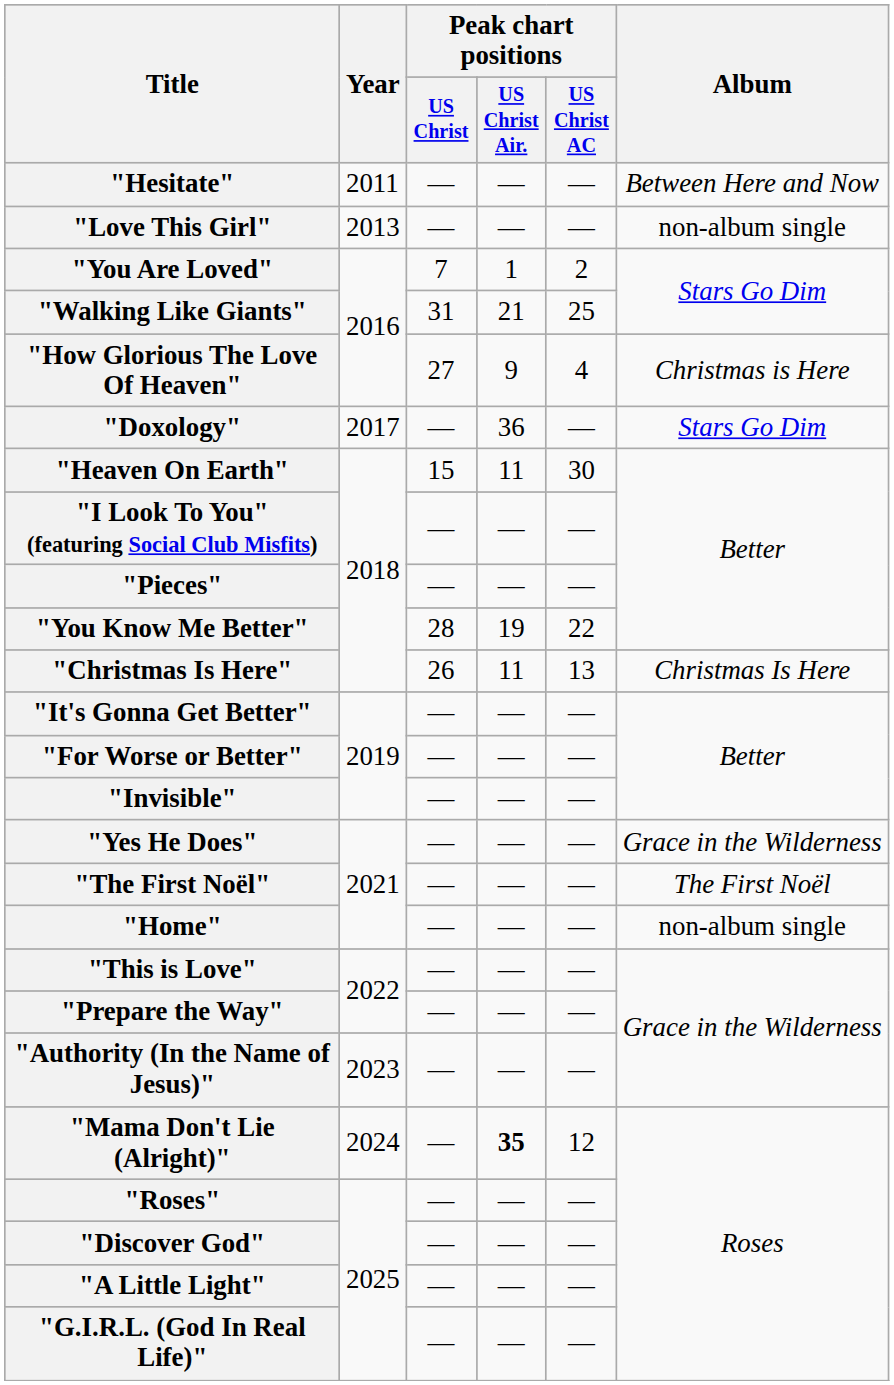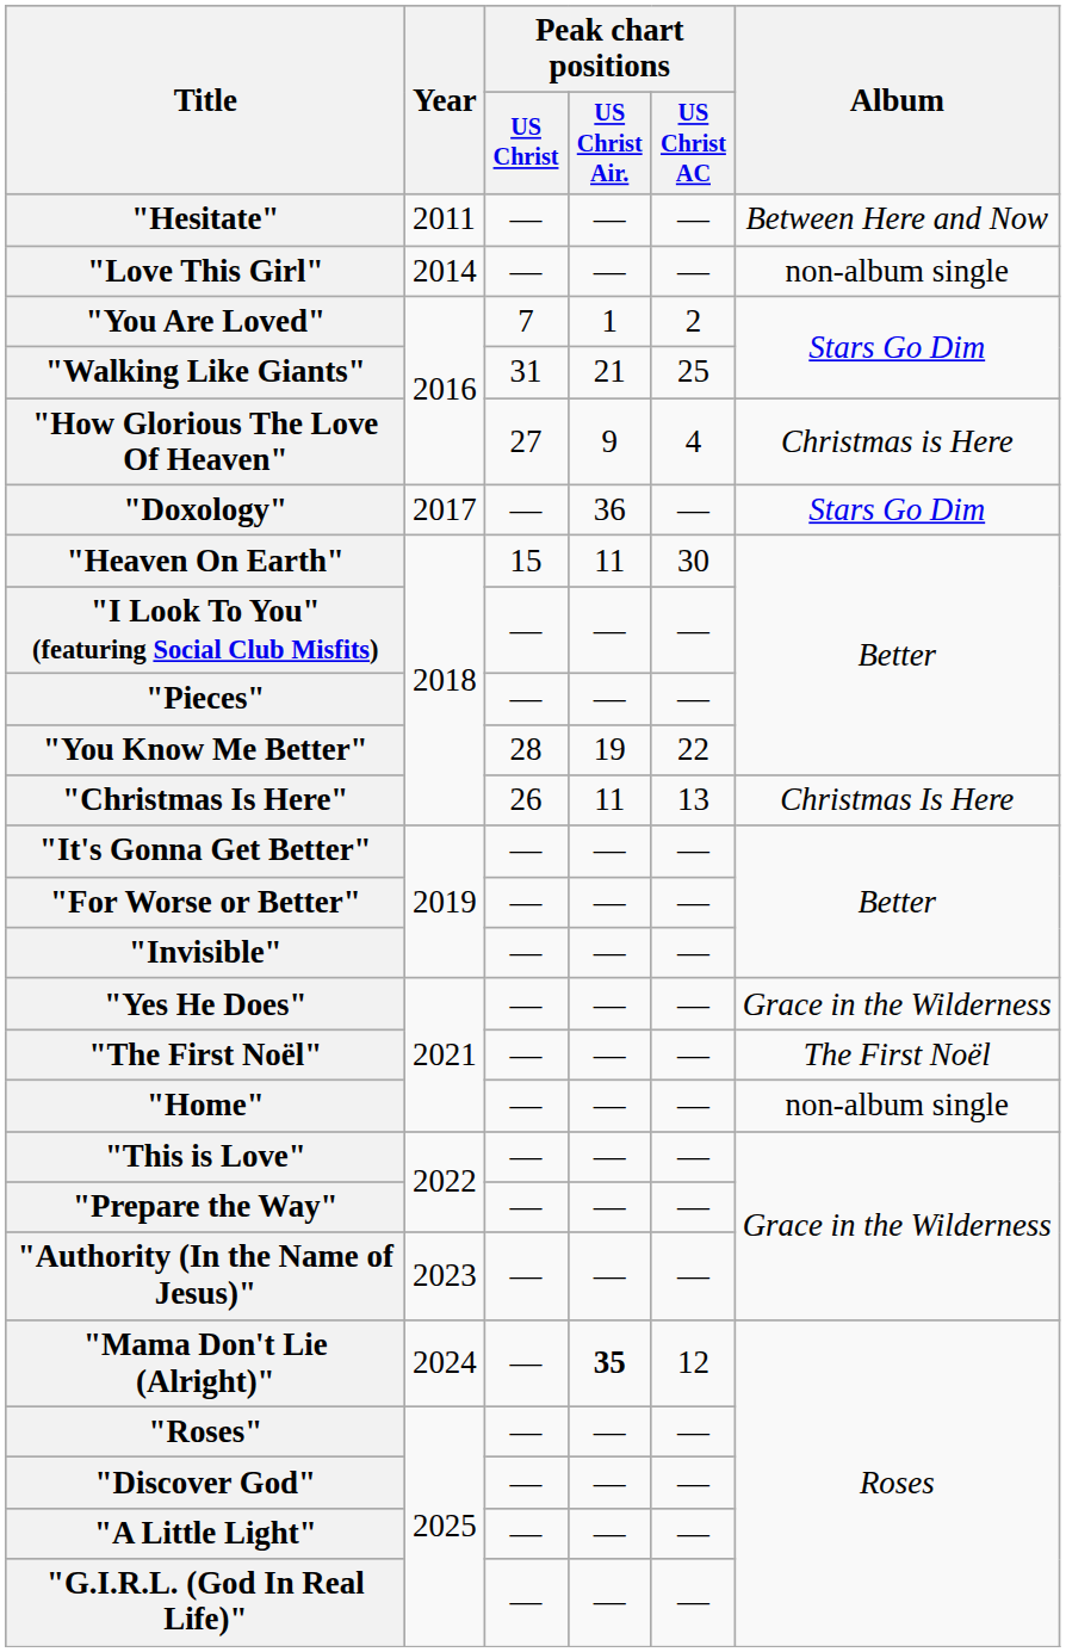 <table class="wikitable plainrowheaders" style=text-align:center;>
 <tr>
 <th scope="col" rowspan="2" style="width:12em;">Title</th>
 <th scope="col" rowspan="2">Year</th>
 <th scope="col" colspan="3">Peak chart positions</th>
 <th rowspan="2">Album</th>
 </tr>
 <tr style="font-size:smaller;">
 <th scope="col" style="width:3em;font-size:90%;"><a href='#'>US<br>Christ</a><br></th>
 <th scope="col" style="width:3em;font-size:90%;"><a href='#'>US<br>Christ Air.</a><br></th>
 <th scope="col" style="width:3em;font-size:90%;"><a href='#'>US<br>Christ AC</a><br></th>
 </tr>
 <tr>
 <th scope="row">"Hesitate"</th>
 <td rowspan="1" style="text-align:left;">2011</td>
 <td>—</td>
 <td>—</td>
 <td>—</td>
 <td><em>Between Here and Now</em></td>
 </tr>
 <tr>
 <th scope="row">"Love This Girl"</th>
-<td rowspan="1" style="text-align:left;">2013</td>
+<td rowspan="1" style="text-align:left;">2014</td>
 <td>—</td>
 <td>—</td>
 <td>—</td>
 <td>non-album single</td>
 </tr>
 <tr>
 <th scope="row">"You Are Loved"</th>
 <td rowspan="3" style="text-align:left;">2016</td>
 <td>7</td>
 <td>1</td>
 <td>2</td>
 <td rowspan="2"><a href='#'><em>Stars Go Dim</em></a></td>
 </tr>
 <tr>
 <th scope="row">"Walking Like Giants"</th>
 <td>31</td>
 <td>21</td>
 <td>25</td>
 </tr>
 <tr>
 <th scope="row">"How Glorious The Love Of Heaven"</th>
 <td>27</td>
 <td>9</td>
 <td>4</td>
 <td><em>Christmas is Here</em></td>
 </tr>
 <tr>
 <th scope="row">"Doxology"</th>
 <td rowspan="1" style="text-align:left;">2017</td>
 <td>—</td>
 <td>36</td>
 <td>—</td>
 <td><a href='#'><em>Stars Go Dim</em></a></td>
 </tr>
 <tr>
 <th scope="row">"Heaven On Earth"</th>
 <td rowspan="5" style="text-align:left;">2018</td>
 <td>15</td>
 <td>11</td>
 <td>30<br></td>
 <td rowspan="4"><em>Better</em></td>
 </tr>
 <tr>
 <th scope="row">"I Look To You"<br><small>(featuring <a href='#'>Social Club Misfits</a>)</small></th>
 <td>—</td>
 <td>—</td>
 <td>—</td>
 </tr>
 <tr>
 <th scope="row">"Pieces"</th>
 <td>—</td>
 <td>—</td>
 <td>—</td>
 </tr>
 <tr>
 <th scope="row">"You Know Me Better"</th>
 <td>28</td>
 <td>19</td>
 <td>22</td>
 </tr>
 <tr>
 <th scope="row">"Christmas Is Here"</th>
 <td>26</td>
 <td>11</td>
 <td>13</td>
 <td rowspan="1"><em>Christmas Is Here</em></td>
 </tr>
 <tr>
 <th scope="row">"It's Gonna Get Better"</th>
 <td rowspan="3" style="text-align:left;">2019</td>
 <td>—</td>
 <td>—</td>
 <td>—</td>
 <td rowspan="3"><em>Better</em></td>
 </tr>
 <tr>
 <th scope="row">"For Worse or Better"</th>
 <td>—</td>
 <td>—</td>
 <td>—</td>
 </tr>
 <tr>
 <th scope="row">"Invisible"</th>
 <td>—</td>
 <td>—</td>
 <td>—</td>
 </tr>
 <tr>
 <th scope="row">"Yes He Does"</th>
 <td rowspan="3">2021</td>
 <td>—</td>
 <td>—</td>
 <td>—</td>
 <td><em>Grace in the Wilderness</em></td>
 </tr>
 <tr>
 <th scope="row">"The First Noël"</th>
 <td>—</td>
 <td>—</td>
 <td>—</td>
 <td><em>The First Noël</em></td>
 </tr>
 <tr>
 <th scope="row">"Home"</th>
 <td>—</td>
 <td>—</td>
 <td>—</td>
 <td>non-album single</td>
 </tr>
 <tr>
 <th scope="row">"This is Love"</th>
 <td rowspan="2">2022</td>
 <td>—</td>
 <td>—</td>
 <td>—</td>
 <td rowspan="3"><em>Grace in the Wilderness</em></td>
 </tr>
 <tr>
 <th scope="row">"Prepare the Way"</th>
 <td>—</td>
 <td>—</td>
 <td>—</td>
 </tr>
 <tr>
 <th scope="row">"Authority (In the Name of Jesus)"</th>
 <td>2023</td>
 <td>—</td>
 <td>—</td>
 <td>—</td>
 </tr>
 <tr>
 <th scope="row">"Mama Don't Lie (Alright)"</th>
 <td>2024</td>
 <td>—</td>
 <td><strong>35</strong></td>
 <td>12</td>
 <td rowspan="5"><em>Roses</em></td>
 </tr>
 <tr>
 <th scope="row">"Roses"</th>
 <td rowspan="4">2025</td>
 <td>—</td>
 <td>—</td>
 <td>—</td>
 </tr>
 <tr>
 <th scope="row">"Discover God"</th>
 <td>—</td>
 <td>—</td>
 <td>—</td>
 </tr>
 <tr>
 <th scope="row">"A Little Light"</th>
 <td>—</td>
 <td>—</td>
 <td>—</td>
 </tr>
 <tr>
 <th scope="row">"G.I.R.L. (God In Real Life)"</th>
 <td>—</td>
 <td>—</td>
 <td>—</td>
 </tr>
 <tr>
 </tr>
 </table>
